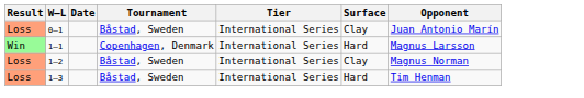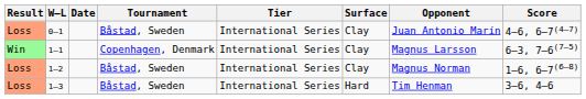 <table class="sortable wikitable">
 <tr>
 <th>Result</th>
 <th class="unsortable">W–L</th>
 <th>Date</th>
 <th>Tournament</th>
 <th>Tier</th>
 <th>Surface</th>
 <th>Opponent</th>
+<th class="unsortable">Score</th>
 </tr>
 <tr>
 <td style="background:#ffa07a;">Loss</td>
 <td><small>0–1</small></td>
 <td><a href='#'></a></td>
 <td><a href='#'>Båstad</a>, Sweden</td>
 <td>International Series</td>
 <td>Clay</td>
 <td> <a href='#'>Juan Antonio Marín</a></td>
+<td>4–6, 6–7<sup>(4–7)</sup></td>
 </tr>
 <tr>
 <td style="background:#98fb98;">Win</td>
 <td><small>1–1</small></td>
 <td><a href='#'></a></td>
 <td><a href='#'>Copenhagen</a>, Denmark</td>
 <td>International Series</td>
-<td>Hard</td>
+<td>Clay</td>
 <td> <a href='#'>Magnus Larsson</a></td>
+<td>6–3, 7–6<sup>(7–5)</sup></td>
 </tr>
 <tr>
 <td style="background:#ffa07a;">Loss</td>
 <td><small>1–2</small></td>
 <td><a href='#'></a></td>
 <td><a href='#'>Båstad</a>, Sweden</td>
 <td>International Series</td>
 <td>Clay</td>
 <td> <a href='#'>Magnus Norman</a></td>
+<td>1–6, 6–7<sup>(6–8)</sup></td>
 </tr>
 <tr>
 <td style="background:#ffa07a;">Loss</td>
 <td><small>1–3</small></td>
 <td><a href='#'></a></td>
 <td><a href='#'>Båstad</a>, Sweden</td>
 <td>International Series</td>
 <td>Hard</td>
 <td> <a href='#'>Tim Henman</a></td>
+<td>3–6, 4–6</td>
 </tr>
 </table>
